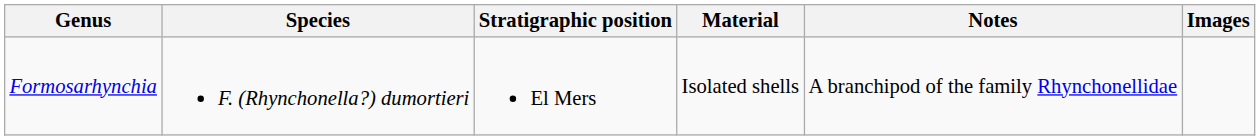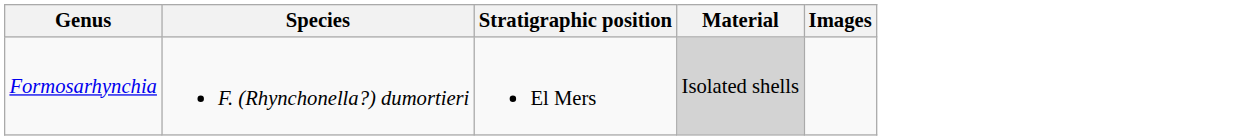 <table class="wikitable">
 <tr>
 <th>Genus</th>
 <th>Species</th>
 <th>Stratigraphic position</th>
 <th>Material</th>
-<th>Notes</th>
 <th>Images</th>
 </tr>
 <tr>
 <td><em><a href='#'>Formosarhynchia</a></em></td>
 <td><br><ul><li><em>F. (Rhynchonella?) dumortieri</em></li></ul></td>
 <td><br><ul><li>El Mers</li></ul></td>
-<td>Isolated shells</td>
-<td>A branchipod of the family <a href='#'>Rhynchonellidae</a></td>
+<td style="background: lightgrey;">Isolated shells</td>
 <td></td>
 </tr>
 </table>
